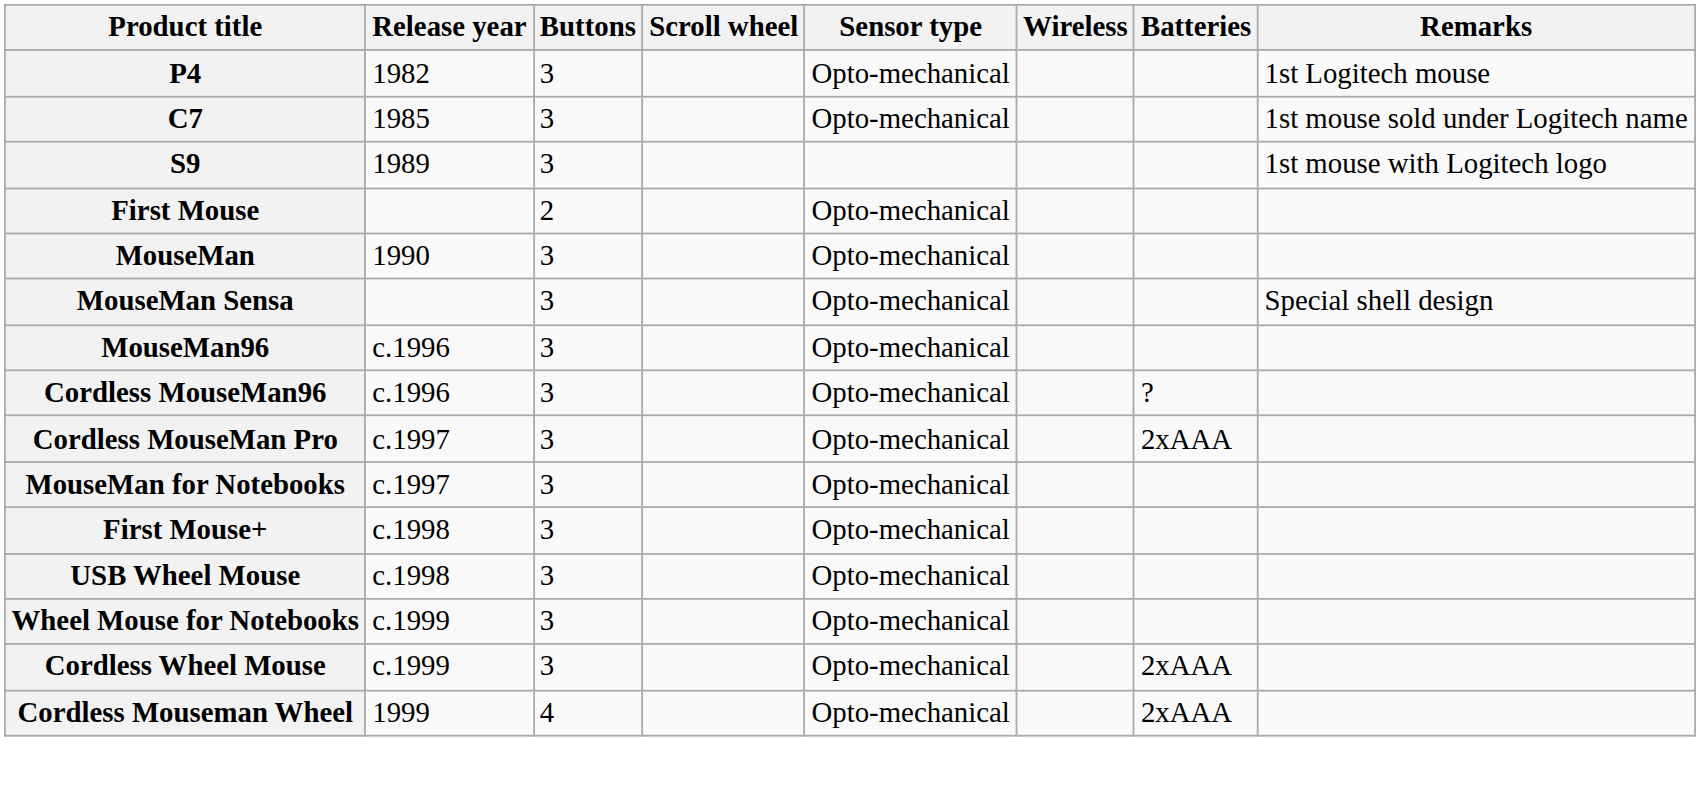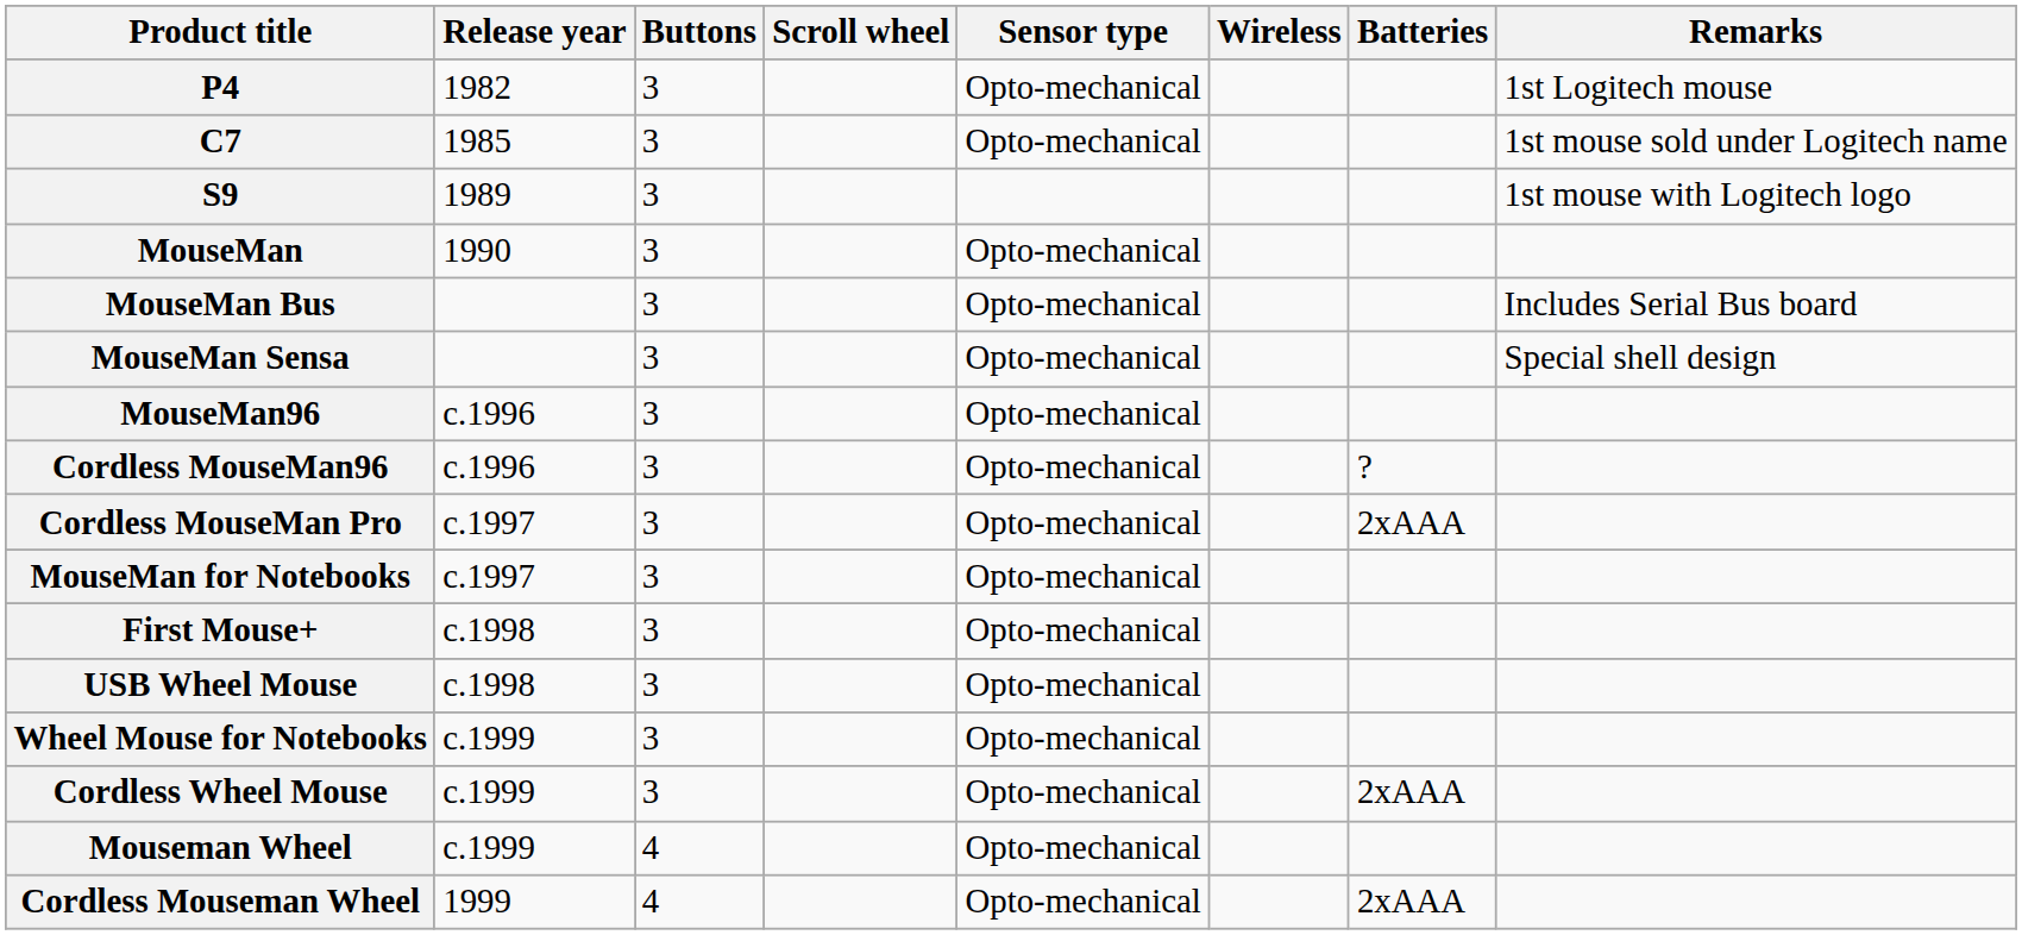 <table class="wikitable sortable">
 <tr>
 <th>Product title</th>
 <th>Release year</th>
 <th>Buttons</th>
 <th>Scroll wheel</th>
 <th>Sensor type</th>
 <th>Wireless</th>
 <th>Batteries</th>
 <th>Remarks</th>
 </tr>
 <tr>
 <th>P4</th>
 <td>1982</td>
 <td>3</td>
 <td></td>
 <td>Opto-mechanical</td>
 <td></td>
 <td></td>
 <td>1st Logitech mouse</td>
 </tr>
 <tr>
 <th>C7</th>
 <td>1985</td>
 <td>3</td>
 <td></td>
 <td>Opto-mechanical</td>
 <td></td>
 <td></td>
 <td>1st mouse sold under Logitech name</td>
 </tr>
 <tr>
 <th>S9</th>
 <td>1989</td>
 <td>3</td>
 <td></td>
 <td></td>
 <td></td>
 <td></td>
 <td>1st mouse with Logitech logo</td>
 </tr>
 <tr>
-<th>First Mouse</th>
-<td></td>
-<td>2</td>
-<td></td>
-<td>Opto-mechanical</td>
-<td></td>
-<td></td>
-<td></td>
-</tr>
-<tr>
 <th>MouseMan</th>
 <td>1990</td>
 <td>3</td>
 <td></td>
 <td>Opto-mechanical</td>
 <td></td>
 <td></td>
 <td></td>
+</tr>
+<tr>
+<th>MouseMan Bus</th>
+<td></td>
+<td>3</td>
+<td></td>
+<td>Opto-mechanical</td>
+<td></td>
+<td></td>
+<td>Includes Serial Bus board</td>
 </tr>
 <tr>
 <th>MouseMan Sensa</th>
 <td></td>
 <td>3</td>
 <td></td>
 <td>Opto-mechanical</td>
 <td></td>
 <td></td>
 <td>Special shell design</td>
 </tr>
 <tr>
 <th>MouseMan96</th>
 <td>c.1996</td>
 <td>3</td>
 <td></td>
 <td>Opto-mechanical</td>
 <td></td>
 <td></td>
 <td></td>
 </tr>
 <tr>
 <th>Cordless MouseMan96</th>
 <td>c.1996</td>
 <td>3</td>
 <td></td>
 <td>Opto-mechanical</td>
 <td></td>
 <td>?</td>
 <td></td>
 </tr>
 <tr>
 <th>Cordless MouseMan Pro</th>
 <td>c.1997</td>
 <td>3</td>
 <td></td>
 <td>Opto-mechanical</td>
 <td></td>
 <td>2xAAA</td>
 <td></td>
 </tr>
 <tr>
 <th>MouseMan for Notebooks</th>
 <td>c.1997</td>
 <td>3</td>
 <td></td>
 <td>Opto-mechanical</td>
 <td></td>
 <td></td>
 <td></td>
 </tr>
 <tr>
 <th>First Mouse+</th>
 <td>c.1998</td>
 <td>3</td>
 <td></td>
 <td>Opto-mechanical</td>
 <td></td>
 <td></td>
 <td></td>
 </tr>
 <tr>
 <th>USB Wheel Mouse</th>
 <td>c.1998</td>
 <td>3</td>
 <td></td>
 <td>Opto-mechanical</td>
 <td></td>
 <td></td>
 <td></td>
 </tr>
 <tr>
 <th>Wheel Mouse for Notebooks</th>
 <td>c.1999</td>
 <td>3</td>
 <td></td>
 <td>Opto-mechanical</td>
 <td></td>
 <td></td>
 <td></td>
 </tr>
 <tr>
 <th>Cordless Wheel Mouse</th>
 <td>c.1999</td>
 <td>3</td>
 <td></td>
 <td>Opto-mechanical</td>
 <td></td>
 <td>2xAAA</td>
 <td></td>
 </tr>
 <tr>
+<th>Mouseman Wheel</th>
+<td>c.1999</td>
+<td>4</td>
+<td></td>
+<td>Opto-mechanical</td>
+<td></td>
+<td></td>
+<td></td>
+</tr>
+<tr>
 <th>Cordless Mouseman Wheel</th>
 <td>1999</td>
 <td>4</td>
 <td></td>
 <td>Opto-mechanical</td>
 <td></td>
 <td>2xAAA</td>
 <td></td>
 </tr>
 </table>
